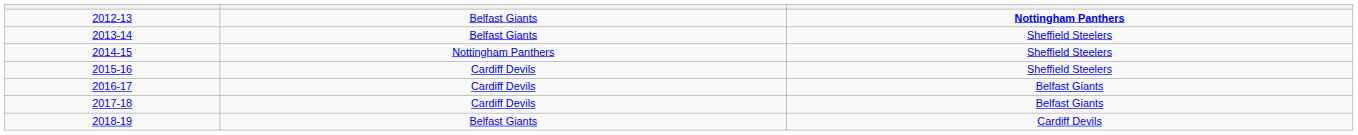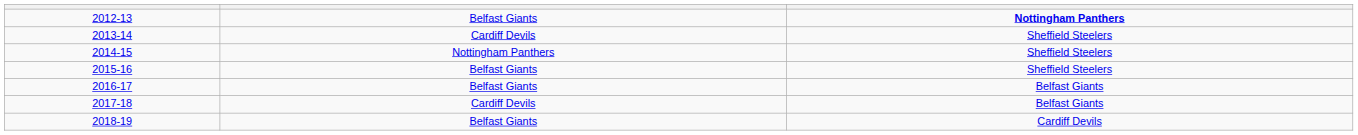 <table class="wikitable" style="width: 100%">
 <tr>
 <th width="16%"></th>
 <th width="42%"></th>
 <th width="42%"></th>
 </tr>
 <tr align=center>
 <td><a href='#'>2012-13</a></td>
 <td><a href='#'>Belfast Giants</a></td>
 <td><strong><a href='#'>Nottingham Panthers</a></strong></td>
 </tr>
 <tr align=center>
 <td><a href='#'>2013-14</a></td>
-<td><a href='#'>Belfast Giants</a></td>
+<td><a href='#'>Cardiff Devils</a></td>
 <td><a href='#'>Sheffield Steelers</a></td>
 </tr>
 <tr align=center>
 <td><a href='#'>2014-15</a></td>
 <td><a href='#'>Nottingham Panthers</a></td>
 <td><a href='#'>Sheffield Steelers</a></td>
 </tr>
 <tr align=center>
 <td><a href='#'>2015-16</a></td>
-<td><a href='#'>Cardiff Devils</a></td>
+<td><a href='#'>Belfast Giants</a></td>
 <td><a href='#'>Sheffield Steelers</a></td>
 </tr>
 <tr align=center>
 <td><a href='#'>2016-17</a></td>
-<td><a href='#'>Cardiff Devils</a></td>
+<td><a href='#'>Belfast Giants</a></td>
 <td><a href='#'>Belfast Giants</a></td>
 </tr>
 <tr align=center>
 <td><a href='#'>2017-18</a></td>
 <td><a href='#'>Cardiff Devils</a></td>
 <td><a href='#'>Belfast Giants</a></td>
 </tr>
 <tr align=center>
 <td><a href='#'>2018-19</a></td>
 <td><a href='#'>Belfast Giants</a></td>
 <td><a href='#'>Cardiff Devils</a></td>
 </tr>
 </table>
